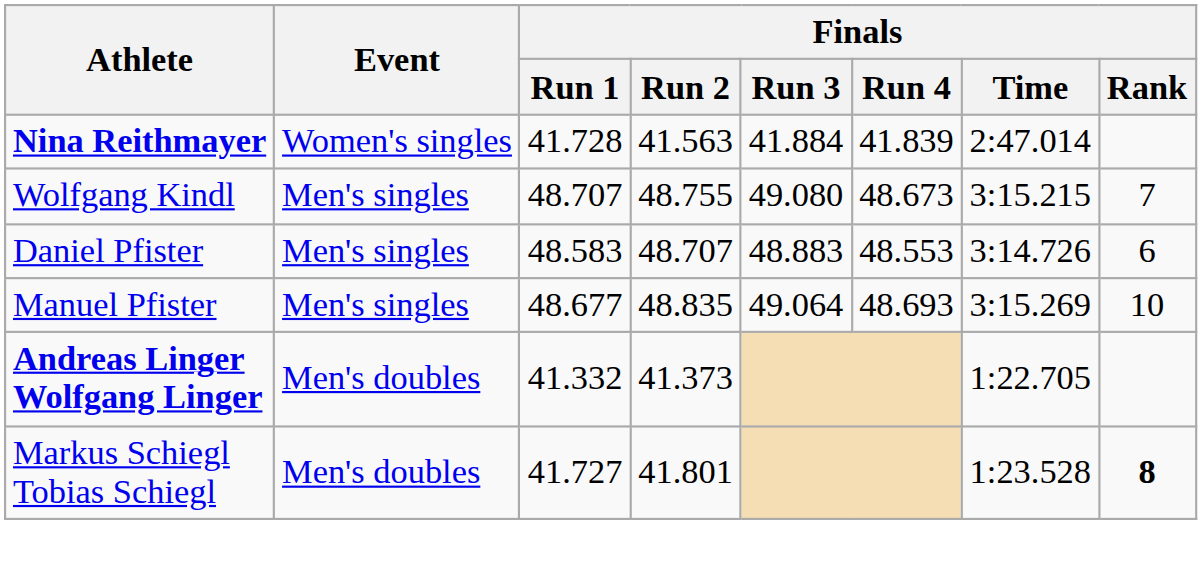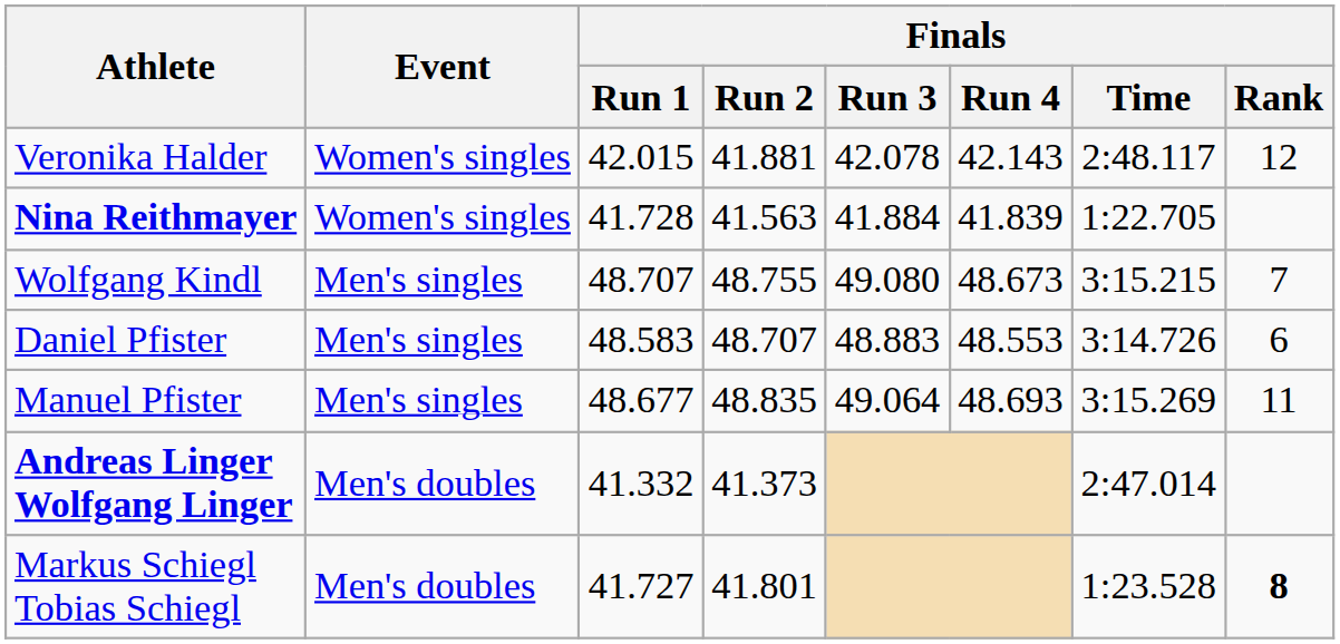 <table class="wikitable">
 <tr>
 <th rowspan="2">Athlete</th>
 <th rowspan="2">Event</th>
 <th colspan="6">Finals</th>
 </tr>
 <tr>
 <th>Run 1</th>
 <th>Run 2</th>
 <th>Run 3</th>
 <th>Run 4</th>
 <th>Time</th>
 <th>Rank</th>
 </tr>
 <tr>
+<td><a href='#'>Veronika Halder</a></td>
+<td><a href='#'>Women's singles</a></td>
+<td align="center">42.015</td>
+<td align="center">41.881</td>
+<td align="center">42.078</td>
+<td align="center">42.143</td>
+<td align="center">2:48.117</td>
+<td align="center">12</td>
+</tr>
+<tr>
 <td><strong><a href='#'>Nina Reithmayer</a></strong></td>
 <td><a href='#'>Women's singles</a></td>
 <td align="center">41.728</td>
 <td align="center">41.563</td>
 <td align="center">41.884</td>
 <td align="center">41.839</td>
-<td align="center">2:47.014</td>
+<td align="center">1:22.705</td>
 <td align="center"></td>
 </tr>
 <tr>
 <td><a href='#'>Wolfgang Kindl</a></td>
 <td><a href='#'>Men's singles</a></td>
 <td align="center">48.707</td>
 <td align="center">48.755</td>
 <td align="center">49.080</td>
 <td align="center">48.673</td>
 <td align="center">3:15.215</td>
 <td align="center">7</td>
 </tr>
 <tr>
 <td><a href='#'>Daniel Pfister</a></td>
 <td><a href='#'>Men's singles</a></td>
 <td align="center">48.583</td>
 <td align="center">48.707</td>
 <td align="center">48.883</td>
 <td align="center">48.553</td>
 <td align="center">3:14.726</td>
 <td align="center">6</td>
 </tr>
 <tr>
 <td><a href='#'>Manuel Pfister</a></td>
 <td><a href='#'>Men's singles</a></td>
 <td align="center">48.677</td>
 <td align="center">48.835</td>
 <td align="center">49.064</td>
 <td align="center">48.693</td>
 <td align="center">3:15.269</td>
-<td align="center">10</td>
+<td align="center">11</td>
 </tr>
 <tr>
 <td><strong><a href='#'>Andreas Linger</a><br><a href='#'>Wolfgang Linger</a></strong></td>
 <td><a href='#'>Men's doubles</a></td>
 <td align="center">41.332</td>
 <td align="center">41.373</td>
 <td colspan="2" bgcolor="wheat"></td>
-<td align="center">1:22.705</td>
+<td align="center">2:47.014</td>
 <td align="center"></td>
 </tr>
 <tr>
 <td><a href='#'>Markus Schiegl</a><br><a href='#'>Tobias Schiegl</a></td>
 <td><a href='#'>Men's doubles</a></td>
 <td align="center">41.727</td>
 <td align="center">41.801</td>
 <td colspan="2" bgcolor="wheat"></td>
 <td align="center">1:23.528</td>
 <td align="center"><strong>8</strong></td>
 </tr>
 </table>
